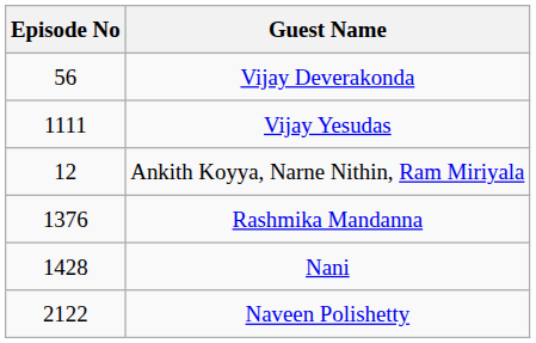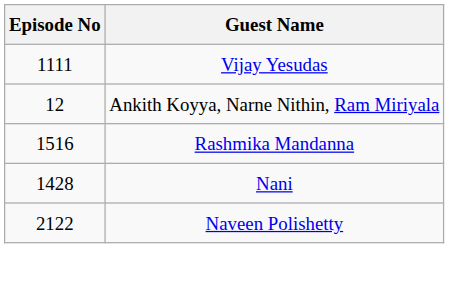 <table class="wikitable sortable" style=" text-align:center; font-size:95%;  line-height:25px; width:auto;">
 <tr>
 <th>Episode No</th>
 <th>Guest Name</th>
-</tr>
-<tr>
-<td>56</td>
-<td><a href='#'>Vijay Deverakonda</a></td>
 </tr>
 <tr>
 <td>1111</td>
 <td><a href='#'>Vijay Yesudas</a></td>
 </tr>
 <tr>
 <td>12</td>
 <td>Ankith Koyya, Narne Nithin, <a href='#'>Ram Miriyala</a></td>
 </tr>
 <tr>
-<td>1376</td>
+<td>1516</td>
 <td><a href='#'>Rashmika Mandanna</a></td>
 </tr>
 <tr>
 <td>1428</td>
 <td><a href='#'>Nani</a></td>
 </tr>
 <tr>
 <td>2122</td>
 <td><a href='#'>Naveen Polishetty</a></td>
 </tr>
 </table>
